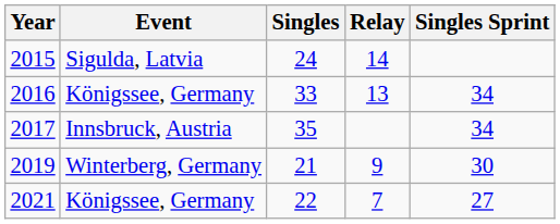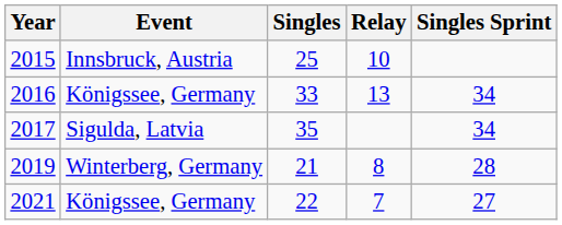 <table class="wikitable sortable" style="text-align:center;">
 <tr>
 <th>Year</th>
 <th>Event</th>
 <th>Singles</th>
 <th>Relay</th>
 <th>Singles Sprint</th>
 </tr>
 <tr>
 <td><a href='#'>2015</a></td>
-<td style="text-align:left;"> <a href='#'>Sigulda</a>, <a href='#'>Latvia</a></td>
-<td><a href='#'>24</a></td>
-<td><a href='#'>14</a></td>
+<td style="text-align:left;"> <a href='#'>Innsbruck</a>, <a href='#'>Austria</a></td>
+<td><a href='#'>25</a></td>
+<td><a href='#'>10</a></td>
 <td></td>
 </tr>
 <tr>
 <td><a href='#'>2016</a></td>
 <td style="text-align:left;"> <a href='#'>Königssee</a>, <a href='#'>Germany</a></td>
 <td><a href='#'>33</a></td>
 <td><a href='#'>13</a></td>
 <td><a href='#'>34</a></td>
 </tr>
 <tr>
 <td><a href='#'>2017</a></td>
-<td style="text-align:left;"> <a href='#'>Innsbruck</a>, <a href='#'>Austria</a></td>
+<td style="text-align:left;"> <a href='#'>Sigulda</a>, <a href='#'>Latvia</a></td>
 <td><a href='#'>35</a></td>
 <td></td>
 <td><a href='#'>34</a></td>
 </tr>
 <tr>
 <td><a href='#'>2019</a></td>
 <td style="text-align:left;"> <a href='#'>Winterberg</a>, <a href='#'>Germany</a></td>
 <td><a href='#'>21</a></td>
-<td><a href='#'>9</a></td>
-<td><a href='#'>30</a></td>
+<td><a href='#'>8</a></td>
+<td><a href='#'>28</a></td>
 </tr>
 <tr>
 <td><a href='#'>2021</a></td>
 <td style="text-align:left;"> <a href='#'>Königssee</a>, <a href='#'>Germany</a></td>
 <td><a href='#'>22</a></td>
 <td><a href='#'>7</a></td>
 <td><a href='#'>27</a></td>
 </tr>
 </table>
